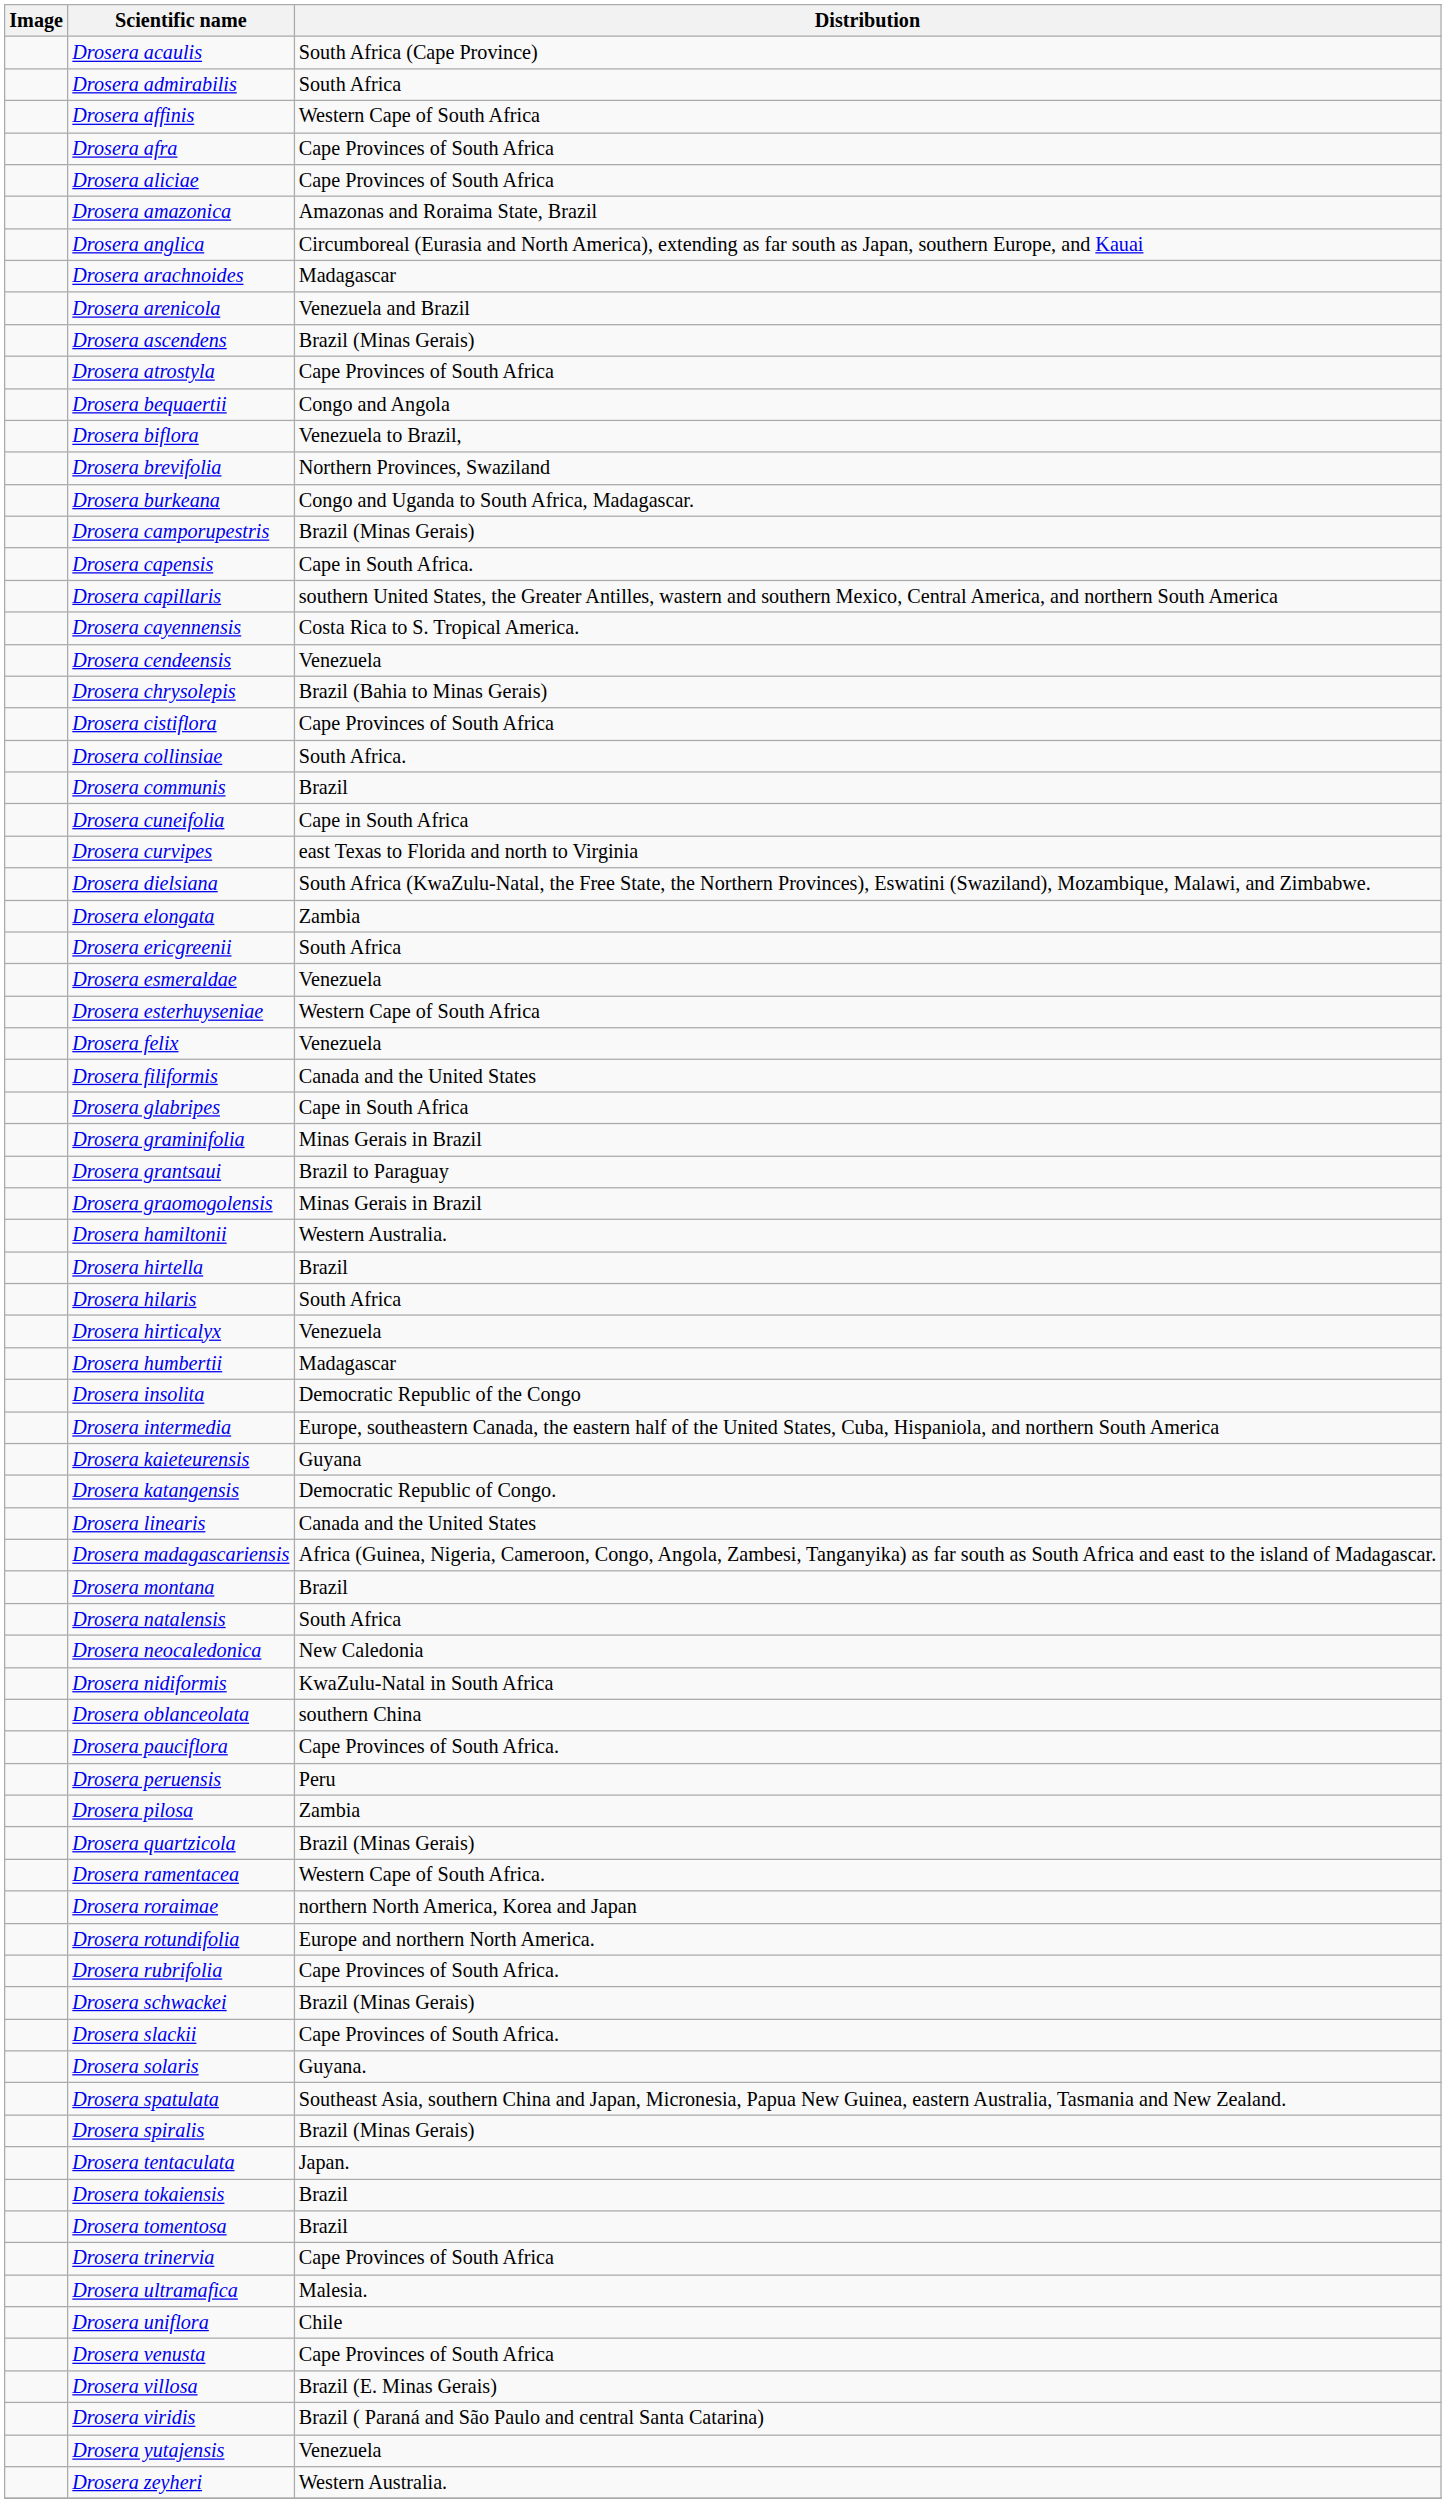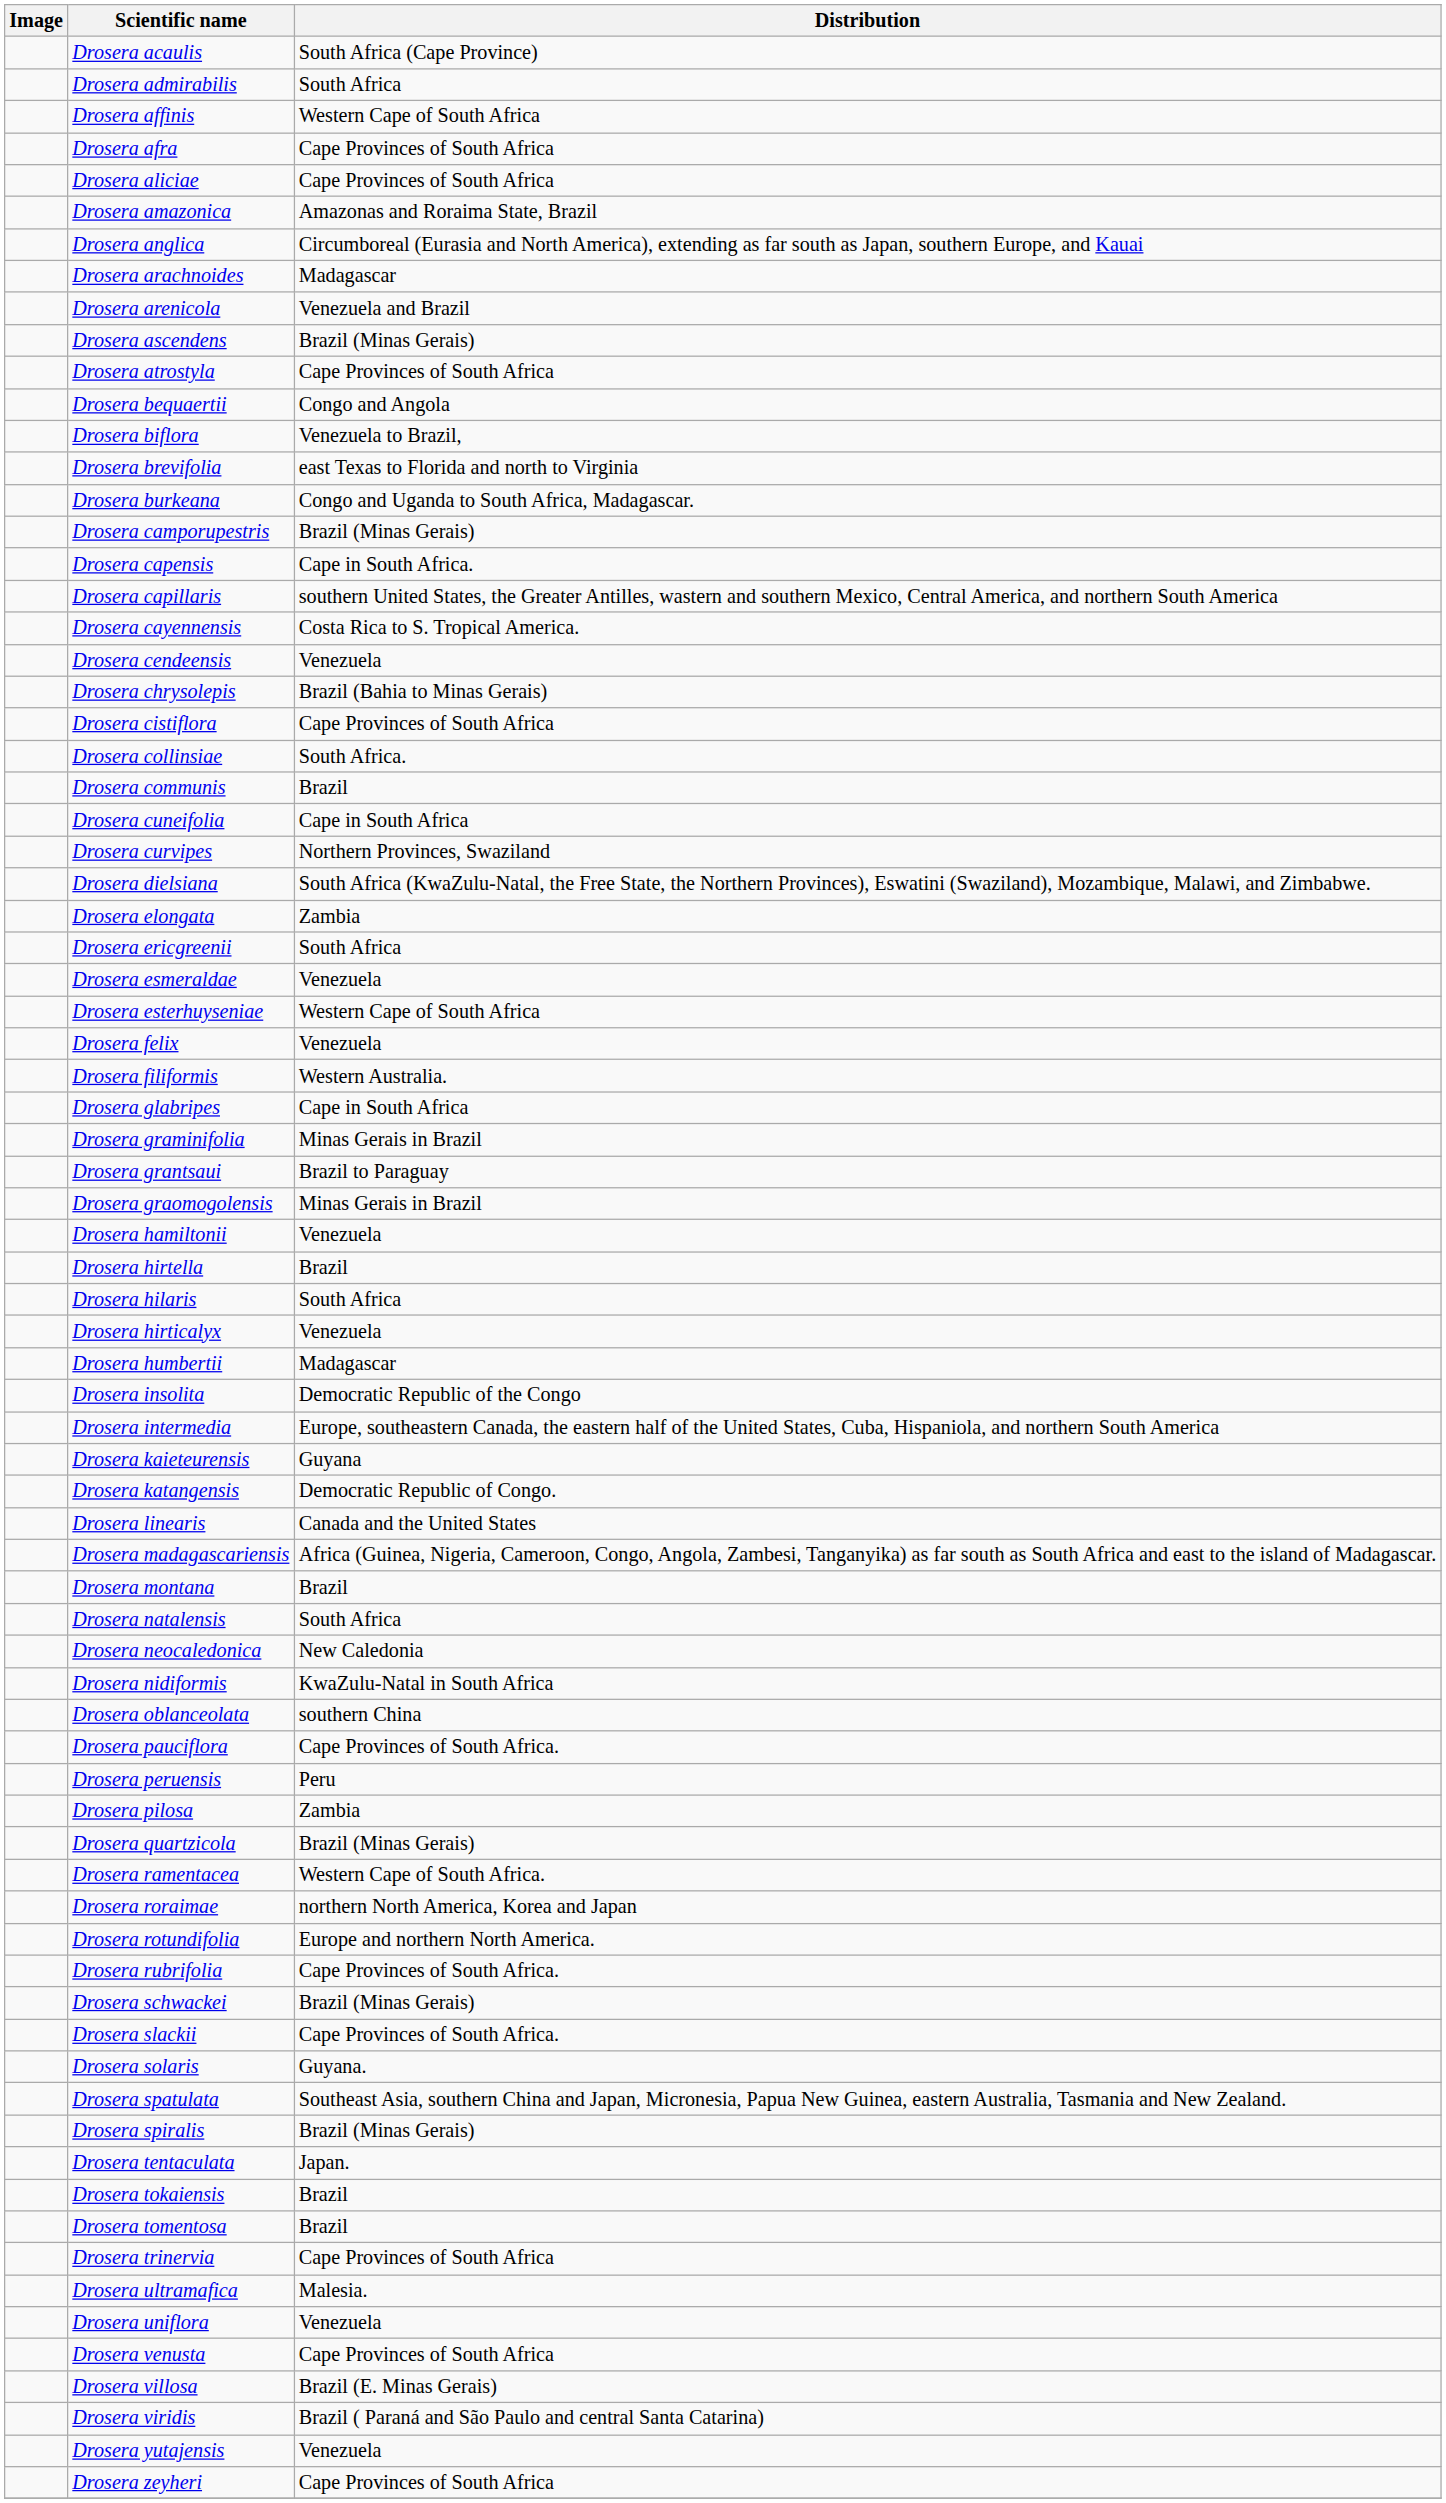 <table class="wikitable">
 <tr>
 <th>Image</th>
 <th>Scientific name</th>
 <th>Distribution</th>
 </tr>
 <tr>
 <td></td>
 <td><em><a href='#'>Drosera acaulis</a></em> </td>
 <td>South Africa (Cape Province)</td>
 </tr>
 <tr>
 <td></td>
 <td><em><a href='#'>Drosera admirabilis</a></em> </td>
 <td>South Africa</td>
 </tr>
 <tr>
 <td></td>
 <td><em><a href='#'>Drosera affinis</a></em> </td>
 <td>Western Cape of South Africa</td>
 </tr>
 <tr>
 <td></td>
 <td><em><a href='#'>Drosera afra</a></em> </td>
 <td>Cape Provinces of South Africa</td>
 </tr>
 <tr>
 <td></td>
 <td><em><a href='#'>Drosera aliciae</a></em> </td>
 <td>Cape Provinces of South Africa</td>
 </tr>
 <tr>
 <td></td>
 <td><em><a href='#'>Drosera amazonica</a></em> </td>
 <td>Amazonas and  Roraima State, Brazil</td>
 </tr>
 <tr>
 <td></td>
 <td><em><a href='#'>Drosera anglica</a></em> </td>
 <td>Circumboreal (Eurasia and North America), extending as far south as Japan, southern Europe, and <a href='#'>Kauai</a></td>
 </tr>
 <tr>
 <td></td>
 <td><em><a href='#'>Drosera arachnoides</a></em> </td>
 <td>Madagascar</td>
 </tr>
 <tr>
 <td></td>
 <td><em><a href='#'>Drosera arenicola</a></em> </td>
 <td>Venezuela and Brazil</td>
 </tr>
 <tr>
 <td></td>
 <td><em><a href='#'>Drosera ascendens</a></em> </td>
 <td>Brazil (Minas Gerais)</td>
 </tr>
 <tr>
 <td></td>
 <td><em><a href='#'>Drosera atrostyla</a></em> </td>
 <td>Cape Provinces of South Africa</td>
 </tr>
 <tr>
 <td></td>
 <td><em><a href='#'>Drosera bequaertii</a></em> </td>
 <td>Congo and Angola</td>
 </tr>
 <tr>
 <td></td>
 <td><em><a href='#'>Drosera biflora</a></em> </td>
 <td>Venezuela to Brazil,</td>
 </tr>
 <tr>
 <td></td>
 <td><em><a href='#'>Drosera brevifolia</a></em> </td>
-<td>Northern Provinces, Swaziland</td>
+<td>east Texas to Florida and north to Virginia</td>
 </tr>
 <tr>
 <td></td>
 <td><em><a href='#'>Drosera burkeana</a></em> </td>
 <td>Congo and Uganda to South Africa, Madagascar.</td>
 </tr>
 <tr>
 <td></td>
 <td><em><a href='#'>Drosera camporupestris</a></em> </td>
 <td>Brazil (Minas Gerais)</td>
 </tr>
 <tr>
 <td></td>
 <td><em><a href='#'>Drosera capensis</a></em> </td>
 <td>Cape in South Africa.</td>
 </tr>
 <tr>
 <td></td>
 <td><em><a href='#'>Drosera capillaris</a></em> </td>
 <td>southern United States, the Greater Antilles, wastern and southern Mexico, Central America, and northern South America</td>
 </tr>
 <tr>
 <td></td>
 <td><em><a href='#'>Drosera cayennensis</a></em> </td>
 <td>Costa Rica to S. Tropical America.</td>
 </tr>
 <tr>
 <td></td>
 <td><em><a href='#'>Drosera cendeensis</a></em> </td>
 <td>Venezuela</td>
 </tr>
 <tr>
 <td></td>
 <td><em><a href='#'>Drosera chrysolepis</a></em> </td>
 <td>Brazil (Bahia to Minas Gerais)</td>
 </tr>
 <tr>
 <td></td>
 <td><em><a href='#'>Drosera cistiflora</a></em> </td>
 <td>Cape Provinces of South Africa</td>
 </tr>
 <tr>
 <td></td>
 <td><em><a href='#'>Drosera collinsiae</a></em> </td>
 <td>South Africa.</td>
 </tr>
 <tr>
 <td></td>
 <td><em><a href='#'>Drosera communis</a></em> </td>
 <td>Brazil</td>
 </tr>
 <tr>
 <td></td>
 <td><em><a href='#'>Drosera cuneifolia</a></em> </td>
 <td>Cape in South Africa</td>
 </tr>
 <tr>
 <td></td>
 <td><em><a href='#'>Drosera curvipes</a></em> </td>
-<td>east Texas to Florida and north to Virginia</td>
+<td>Northern Provinces, Swaziland</td>
 </tr>
 <tr>
 <td></td>
 <td><em><a href='#'>Drosera dielsiana</a></em> </td>
 <td>South Africa (KwaZulu-Natal, the Free State, the Northern Provinces), Eswatini (Swaziland), Mozambique, Malawi, and Zimbabwe.</td>
 </tr>
 <tr>
 <td></td>
 <td><em><a href='#'>Drosera elongata</a></em> </td>
 <td>Zambia</td>
 </tr>
 <tr>
 <td></td>
 <td><em><a href='#'>Drosera ericgreenii</a></em> </td>
 <td>South Africa</td>
 </tr>
 <tr>
 <td></td>
 <td><em><a href='#'>Drosera esmeraldae</a></em> </td>
 <td>Venezuela</td>
 </tr>
 <tr>
 <td></td>
 <td><em><a href='#'>Drosera esterhuyseniae</a></em> </td>
 <td>Western Cape of South Africa</td>
 </tr>
 <tr>
 <td></td>
 <td><em><a href='#'>Drosera felix</a></em> </td>
 <td>Venezuela</td>
 </tr>
 <tr>
 <td></td>
 <td><em><a href='#'>Drosera filiformis</a></em> </td>
-<td>Canada and the United States</td>
+<td>Western Australia.</td>
 </tr>
 <tr>
 <td></td>
 <td><em><a href='#'>Drosera glabripes</a></em> </td>
 <td>Cape in South Africa</td>
 </tr>
 <tr>
 <td></td>
 <td><em><a href='#'>Drosera graminifolia</a></em> </td>
 <td>Minas Gerais in Brazil</td>
 </tr>
 <tr>
 <td></td>
 <td><em><a href='#'>Drosera grantsaui</a></em> </td>
 <td>Brazil to Paraguay</td>
 </tr>
 <tr>
 <td></td>
 <td><em><a href='#'>Drosera graomogolensis</a></em> </td>
 <td>Minas Gerais in Brazil</td>
 </tr>
 <tr>
 <td></td>
 <td><em><a href='#'>Drosera hamiltonii</a></em> </td>
-<td>Western Australia.</td>
+<td>Venezuela</td>
 </tr>
 <tr>
 <td></td>
 <td><em><a href='#'>Drosera hirtella</a></em> </td>
 <td>Brazil</td>
 </tr>
 <tr>
 <td></td>
 <td><em><a href='#'>Drosera hilaris</a></em> </td>
 <td>South Africa</td>
 </tr>
 <tr>
 <td></td>
 <td><em><a href='#'>Drosera hirticalyx</a></em> </td>
 <td>Venezuela</td>
 </tr>
 <tr>
 <td></td>
 <td><em><a href='#'>Drosera humbertii</a></em> </td>
 <td>Madagascar</td>
 </tr>
 <tr>
 <td></td>
 <td><em><a href='#'>Drosera insolita</a></em> </td>
 <td>Democratic Republic of the Congo</td>
 </tr>
 <tr>
 <td></td>
 <td><em><a href='#'>Drosera intermedia</a></em> </td>
 <td>Europe, southeastern Canada, the eastern half of the United States, Cuba, Hispaniola, and northern South America</td>
 </tr>
 <tr>
 <td></td>
 <td><em><a href='#'>Drosera kaieteurensis</a></em> </td>
 <td>Guyana</td>
 </tr>
 <tr>
 <td></td>
 <td><em><a href='#'>Drosera katangensis</a></em> </td>
 <td>Democratic Republic of Congo.</td>
 </tr>
 <tr>
 <td></td>
 <td><em><a href='#'>Drosera linearis</a></em> </td>
 <td>Canada and the United States</td>
 </tr>
 <tr>
 <td></td>
 <td><em><a href='#'>Drosera madagascariensis</a></em> </td>
 <td>Africa (Guinea, Nigeria, Cameroon, Congo, Angola, Zambesi, Tanganyika) as far south as South Africa and east to the island of Madagascar.</td>
 </tr>
 <tr>
 <td></td>
 <td><em><a href='#'>Drosera montana</a></em> </td>
 <td>Brazil</td>
 </tr>
 <tr>
 <td></td>
 <td><em><a href='#'>Drosera natalensis</a></em> </td>
 <td>South Africa</td>
 </tr>
 <tr>
 <td></td>
 <td><em><a href='#'>Drosera neocaledonica</a></em> </td>
 <td>New Caledonia</td>
 </tr>
 <tr>
 <td></td>
 <td><em><a href='#'>Drosera nidiformis</a></em> </td>
 <td>KwaZulu-Natal in South Africa</td>
 </tr>
 <tr>
 <td></td>
 <td><em><a href='#'>Drosera oblanceolata</a></em> </td>
 <td>southern China</td>
 </tr>
 <tr>
 <td></td>
 <td><em><a href='#'>Drosera pauciflora</a></em> </td>
 <td>Cape Provinces of South Africa.</td>
 </tr>
 <tr>
 <td></td>
 <td><em><a href='#'>Drosera peruensis</a></em> </td>
 <td>Peru</td>
 </tr>
 <tr>
 <td></td>
 <td><em><a href='#'>Drosera pilosa</a></em> </td>
 <td>Zambia</td>
 </tr>
 <tr>
 <td></td>
 <td><em><a href='#'>Drosera quartzicola</a></em> </td>
 <td>Brazil (Minas Gerais)</td>
 </tr>
 <tr>
 <td></td>
 <td><em><a href='#'>Drosera ramentacea</a></em> </td>
 <td>Western Cape of South Africa.</td>
 </tr>
 <tr>
 <td></td>
 <td><em><a href='#'>Drosera roraimae</a></em> </td>
 <td>northern North America, Korea and Japan</td>
 </tr>
 <tr>
 <td></td>
 <td><em><a href='#'>Drosera rotundifolia</a></em> </td>
 <td>Europe and northern North America.</td>
 </tr>
 <tr>
 <td></td>
 <td><em><a href='#'>Drosera rubrifolia</a></em> </td>
 <td>Cape Provinces of South Africa.</td>
 </tr>
 <tr>
 <td></td>
 <td><em><a href='#'>Drosera schwackei</a></em> </td>
 <td>Brazil (Minas Gerais)</td>
 </tr>
 <tr>
 <td></td>
 <td><em><a href='#'>Drosera slackii</a></em> </td>
 <td>Cape Provinces of South Africa.</td>
 </tr>
 <tr>
 <td></td>
 <td><em><a href='#'>Drosera solaris</a></em> </td>
 <td>Guyana.</td>
 </tr>
 <tr>
 <td></td>
 <td><em><a href='#'>Drosera spatulata</a></em> </td>
 <td>Southeast Asia, southern China and Japan, Micronesia, Papua New Guinea, eastern Australia, Tasmania and New Zealand.</td>
 </tr>
 <tr>
 <td></td>
 <td><em><a href='#'>Drosera spiralis</a></em> </td>
 <td>Brazil (Minas Gerais)</td>
 </tr>
 <tr>
 <td></td>
 <td><em><a href='#'>Drosera tentaculata</a></em> </td>
 <td>Japan.</td>
 </tr>
 <tr>
 <td></td>
 <td><em><a href='#'>Drosera tokaiensis</a></em> </td>
 <td>Brazil</td>
 </tr>
 <tr>
 <td></td>
 <td><em><a href='#'>Drosera tomentosa</a></em> </td>
 <td>Brazil</td>
 </tr>
 <tr>
 <td></td>
 <td><em><a href='#'>Drosera trinervia</a></em> </td>
 <td>Cape Provinces of South Africa</td>
 </tr>
 <tr>
 <td></td>
 <td><em><a href='#'>Drosera ultramafica</a></em> </td>
 <td>Malesia.</td>
 </tr>
 <tr>
 <td></td>
 <td><em><a href='#'>Drosera uniflora</a></em> </td>
-<td>Chile</td>
+<td>Venezuela</td>
 </tr>
 <tr>
 <td></td>
 <td><em><a href='#'>Drosera venusta</a></em> </td>
 <td>Cape Provinces of South Africa</td>
 </tr>
 <tr>
 <td></td>
 <td><em><a href='#'>Drosera villosa</a></em> </td>
 <td>Brazil (E. Minas Gerais)</td>
 </tr>
 <tr>
 <td></td>
 <td><em><a href='#'>Drosera viridis</a></em> </td>
 <td>Brazil ( Paraná and São Paulo and central Santa Catarina)</td>
 </tr>
 <tr>
 <td></td>
 <td><em><a href='#'>Drosera yutajensis</a></em> </td>
 <td>Venezuela</td>
 </tr>
 <tr>
 <td></td>
 <td><em><a href='#'>Drosera zeyheri</a></em> </td>
-<td>Western Australia.</td>
+<td>Cape Provinces of South Africa</td>
 </tr>
 <tr>
 </tr>
 </table>
